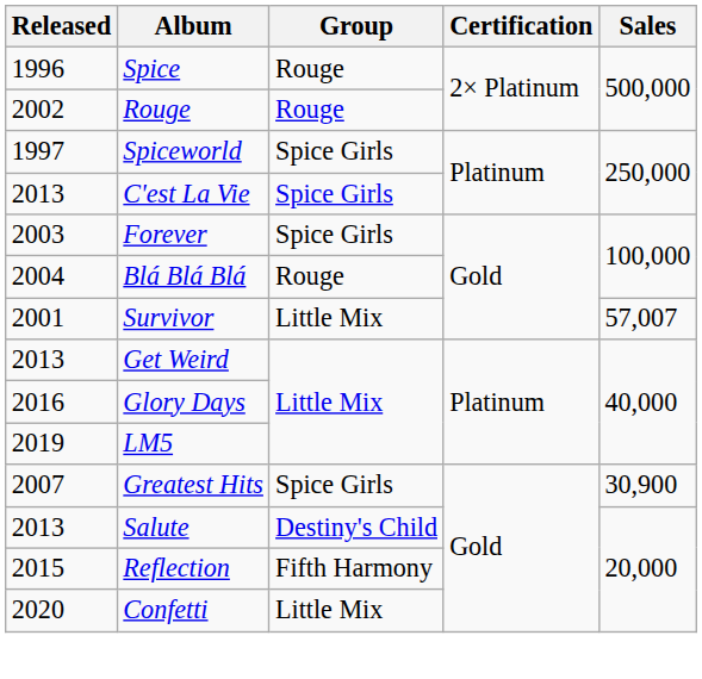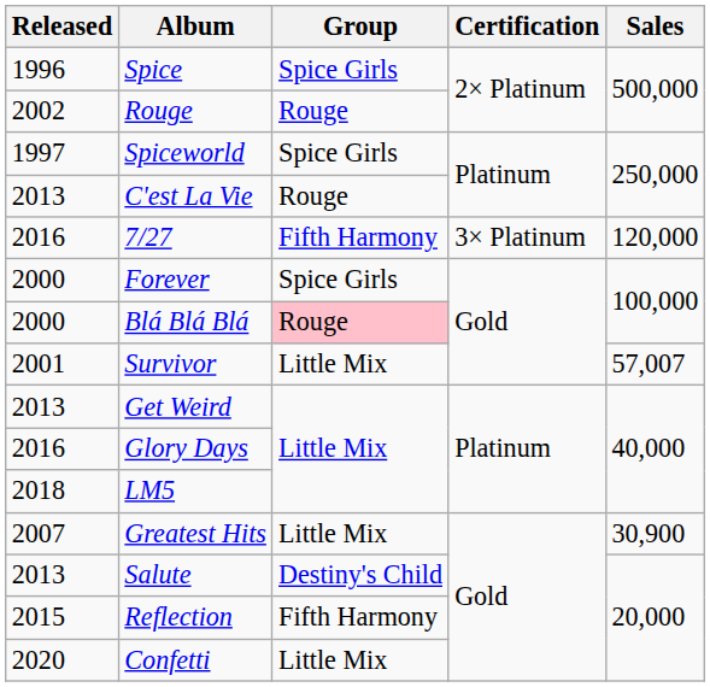 <table class="wikitable">
 <tr>
 <th>Released</th>
 <th>Album</th>
 <th>Group</th>
 <th>Certification</th>
 <th>Sales<br> </th>
 </tr>
 <tr>
 <td>1996</td>
 <td><em><a href='#'>Spice</a></em></td>
-<td>Rouge</td>
+<td><a href='#'>Spice Girls</a></td>
 <td rowspan="2">2× Platinum</td>
 <td rowspan="2">500,000</td>
 </tr>
 <tr>
 <td>2002</td>
 <td><em><a href='#'>Rouge</a></em></td>
 <td><a href='#'>Rouge</a></td>
 </tr>
 <tr>
 <td>1997</td>
 <td><em><a href='#'>Spiceworld</a></em></td>
 <td>Spice Girls</td>
 <td rowspan="2">Platinum</td>
 <td rowspan="2">250,000</td>
 </tr>
 <tr>
 <td>2013</td>
 <td><em><a href='#'>C'est La Vie</a></em></td>
-<td><a href='#'>Spice Girls</a></td>
+<td>Rouge</td>
 </tr>
 <tr>
-<td>2003</td>
+<td>2016</td>
+<td><em><a href='#'>7/27</a></em></td>
+<td><a href='#'>Fifth Harmony</a></td>
+<td>3× Platinum</td>
+<td>120,000</td>
+</tr>
+<tr>
+<td>2000</td>
 <td><em><a href='#'>Forever</a></em></td>
 <td>Spice Girls</td>
 <td rowspan="3">Gold</td>
 <td rowspan="2">100,000</td>
 </tr>
 <tr>
-<td>2004</td>
+<td>2000</td>
 <td><em><a href='#'>Blá Blá Blá</a></em></td>
-<td>Rouge</td>
+<td style="background: pink;">Rouge</td>
 </tr>
 <tr>
 <td>2001</td>
 <td><em><a href='#'>Survivor</a></em></td>
 <td>Little Mix</td>
 <td>57,007</td>
 </tr>
 <tr>
 <td>2013</td>
 <td><em><a href='#'>Get Weird</a></em></td>
 <td rowspan="3"><a href='#'>Little Mix</a></td>
 <td rowspan="3">Platinum</td>
 <td rowspan="3">40,000</td>
 </tr>
 <tr>
 <td>2016</td>
 <td><em><a href='#'>Glory Days</a></em></td>
 </tr>
 <tr>
-<td>2019</td>
+<td>2018</td>
 <td><em><a href='#'>LM5</a></em></td>
 </tr>
 <tr>
 <td>2007</td>
 <td><em><a href='#'>Greatest Hits</a></em></td>
-<td>Spice Girls</td>
+<td>Little Mix</td>
 <td rowspan="4">Gold</td>
 <td>30,900</td>
 </tr>
 <tr>
 <td>2013</td>
 <td><em><a href='#'>Salute</a></em></td>
 <td><a href='#'>Destiny's Child</a></td>
 <td rowspan="3">20,000</td>
 </tr>
 <tr>
 <td>2015</td>
 <td><em><a href='#'>Reflection</a></em></td>
 <td>Fifth Harmony</td>
 </tr>
 <tr>
 <td>2020</td>
 <td><em><a href='#'>Confetti</a></em></td>
 <td>Little Mix</td>
 </tr>
 </table>
